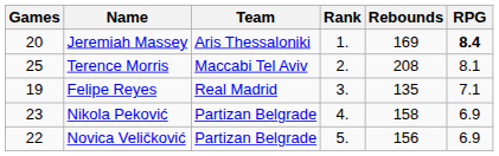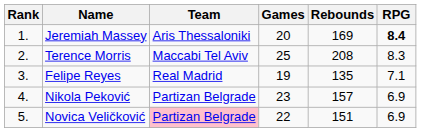 <table class="wikitable" style="text-align: center;">
 <tr>
-<th>Games</th>
+<th>Rank</th>
 <th>Name</th>
 <th>Team</th>
-<th>Rank</th>
+<th>Games</th>
 <th>Rebounds</th>
 <th width=40>RPG</th>
 </tr>
 <tr>
-<td>20</td>
+<td>1.</td>
 <td align="left"> <a href='#'>Jeremiah Massey</a></td>
 <td align="left"> <a href='#'>Aris Thessaloniki</a></td>
-<td>1.</td>
+<td>20</td>
 <td>169</td>
 <td><strong>8.4</strong></td>
 </tr>
 <tr>
-<td>25</td>
+<td>2.</td>
 <td align="left"> <a href='#'>Terence Morris</a></td>
 <td align="left"> <a href='#'>Maccabi Tel Aviv</a></td>
-<td>2.</td>
+<td>25</td>
 <td>208</td>
-<td>8.1</td>
+<td>8.3</td>
 </tr>
 <tr>
-<td>19</td>
+<td>3.</td>
 <td align="left"> <a href='#'>Felipe Reyes</a></td>
 <td align="left"> <a href='#'>Real Madrid</a></td>
-<td>3.</td>
+<td>19</td>
 <td>135</td>
 <td>7.1</td>
 </tr>
 <tr>
-<td>23</td>
+<td>4.</td>
 <td align="left"> <a href='#'>Nikola Peković</a></td>
 <td align="left"> <a href='#'>Partizan Belgrade</a></td>
-<td>4.</td>
-<td>158</td>
+<td>23</td>
+<td>157</td>
 <td>6.9</td>
 </tr>
 <tr>
+<td>5.</td>
+<td align="left"> <a href='#'>Novica Veličković</a></td>
+<td align="left" style="background: pink;"> <a href='#'>Partizan Belgrade</a></td>
 <td>22</td>
-<td align="left"> <a href='#'>Novica Veličković</a></td>
-<td align="left"> <a href='#'>Partizan Belgrade</a></td>
-<td>5.</td>
-<td>156</td>
+<td>151</td>
 <td>6.9</td>
 </tr>
 </table>
